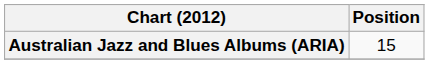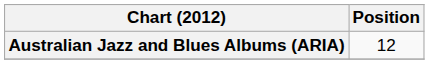 <table class="wikitable sortable plainrowheaders" style="text-align:center">
 <tr>
 <th scope="col">Chart (2012)</th>
 <th scope="col">Position</th>
 </tr>
 <tr>
 <th scope="row">Australian Jazz and Blues Albums (ARIA)</th>
-<td>15</td>
+<td>12</td>
 </tr>
 <tr>
 </tr>
 </table>
